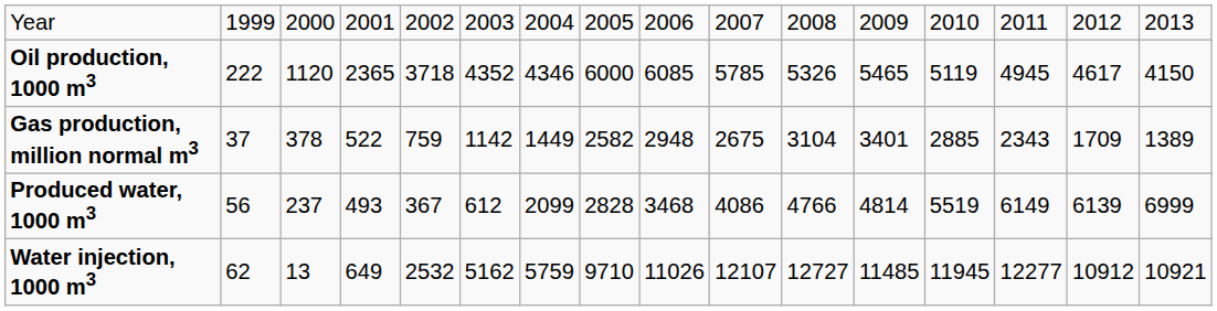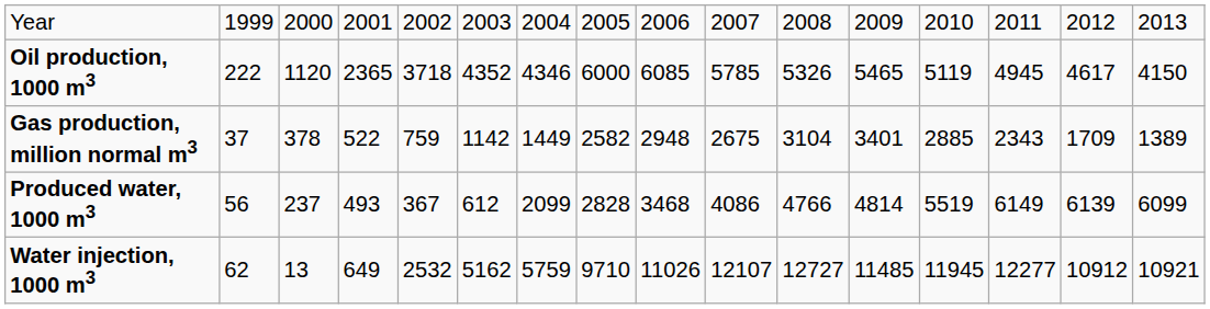 <table class="wikitable">
 <tr>
 <td>Year</td>
 <td>1999</td>
 <td>2000</td>
 <td>2001</td>
 <td>2002</td>
 <td>2003</td>
 <td>2004</td>
 <td>2005</td>
 <td>2006</td>
 <td>2007</td>
 <td>2008</td>
 <td>2009</td>
 <td>2010</td>
 <td>2011</td>
 <td>2012</td>
 <td>2013</td>
 </tr>
 <tr>
 <td><strong>Oil  production, 1000 m<sup>3</sup></strong></td>
 <td>222</td>
 <td>1120</td>
 <td>2365</td>
 <td>3718</td>
 <td>4352</td>
 <td>4346</td>
 <td>6000</td>
 <td>6085</td>
 <td>5785</td>
 <td>5326</td>
 <td>5465</td>
 <td>5119</td>
 <td>4945</td>
 <td>4617</td>
 <td>4150</td>
 </tr>
 <tr>
 <td><strong>Gas production,  million normal m<sup>3</sup></strong></td>
 <td>37</td>
 <td>378</td>
 <td>522</td>
 <td>759</td>
 <td>1142</td>
 <td>1449</td>
 <td>2582</td>
 <td>2948</td>
 <td>2675</td>
 <td>3104</td>
 <td>3401</td>
 <td>2885</td>
 <td>2343</td>
 <td>1709</td>
 <td>1389</td>
 </tr>
 <tr>
 <td><strong>Produced  water, 1000 m<sup>3</sup></strong></td>
 <td>56</td>
 <td>237</td>
 <td>493</td>
 <td>367</td>
 <td>612</td>
 <td>2099</td>
 <td>2828</td>
 <td>3468</td>
 <td>4086</td>
 <td>4766</td>
 <td>4814</td>
 <td>5519</td>
 <td>6149</td>
 <td>6139</td>
-<td>6999</td>
+<td>6099</td>
 </tr>
 <tr>
 <td><strong>Water  injection, 1000 m<sup>3</sup></strong></td>
 <td>62</td>
 <td>13</td>
 <td>649</td>
 <td>2532</td>
 <td>5162</td>
 <td>5759</td>
 <td>9710</td>
 <td>11026</td>
 <td>12107</td>
 <td>12727</td>
 <td>11485</td>
 <td>11945</td>
 <td>12277</td>
 <td>10912</td>
 <td>10921</td>
 </tr>
 </table>
